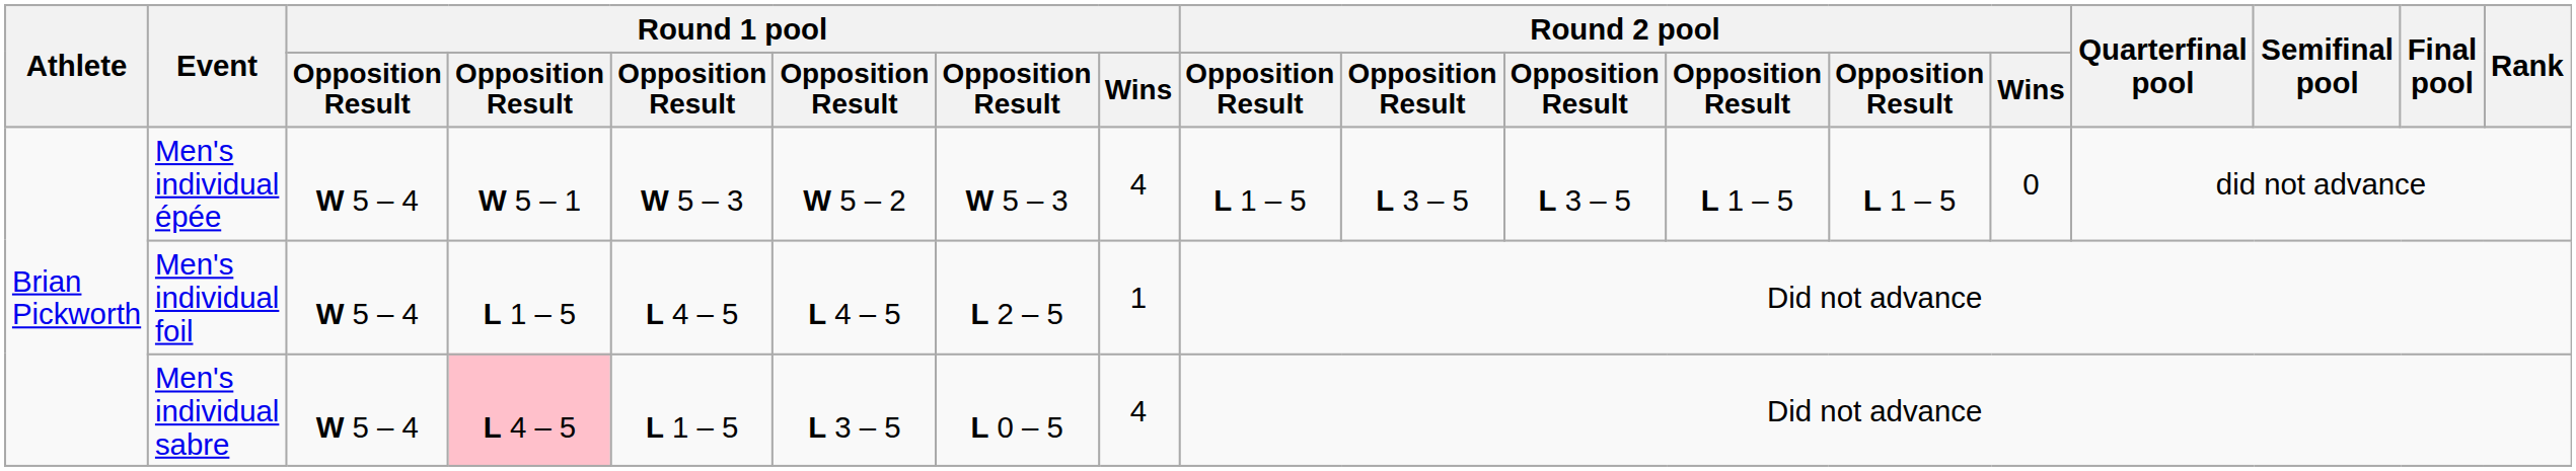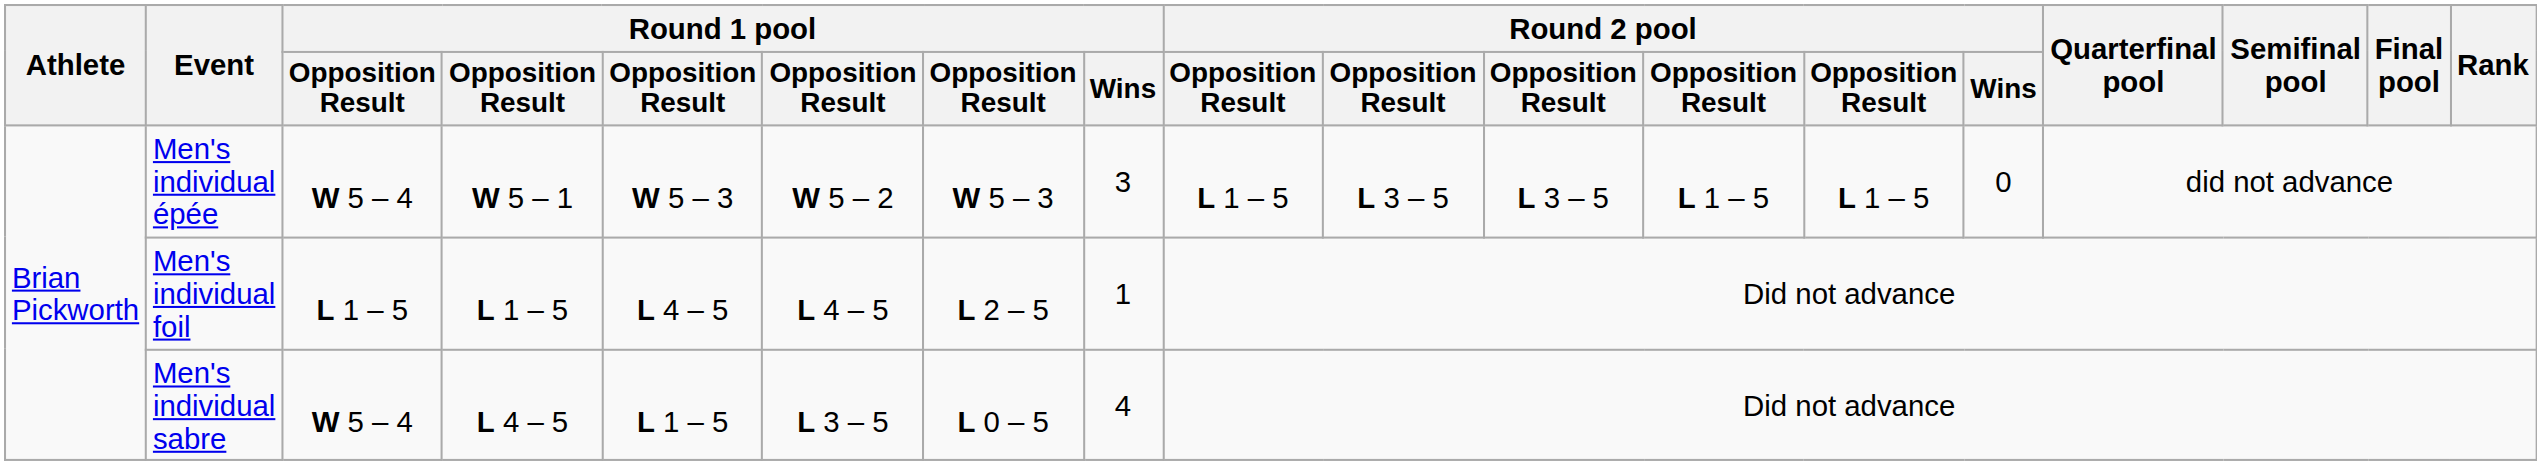 <table class=wikitable style="font-size:90%;text-align:center">
 <tr>
 <th rowspan=2>Athlete</th>
 <th rowspan=2>Event</th>
 <th colspan=6>Round 1 pool</th>
 <th colspan=6>Round 2 pool</th>
 <th rowspan=2>Quarterfinal pool</th>
 <th rowspan=2>Semifinal pool</th>
 <th rowspan=2>Final pool</th>
 <th rowspan=2>Rank</th>
 </tr>
 <tr style="font-size:95%">
 <th>Opposition<br>Result</th>
 <th>Opposition<br>Result</th>
 <th>Opposition<br>Result</th>
 <th>Opposition<br>Result</th>
 <th>Opposition<br>Result</th>
 <th>Wins</th>
 <th>Opposition<br>Result</th>
 <th>Opposition<br>Result</th>
 <th>Opposition<br>Result</th>
 <th>Opposition<br>Result</th>
 <th>Opposition<br>Result</th>
 <th>Wins</th>
 </tr>
 <tr>
 <td align=left rowspan=3><a href='#'>Brian Pickworth</a></td>
 <td align=left><a href='#'>Men's individual épée</a></td>
 <td><br><strong>W</strong> 5 – 4</td>
 <td><br><strong>W</strong> 5 – 1</td>
 <td><br><strong>W</strong> 5 – 3</td>
 <td><br><strong>W</strong> 5 – 2</td>
 <td><br><strong>W</strong> 5 – 3</td>
-<td>4</td>
+<td>3</td>
 <td><br><strong>L</strong> 1 – 5</td>
 <td><br><strong>L</strong> 3 – 5</td>
 <td><br><strong>L</strong> 3 – 5</td>
 <td><br><strong>L</strong> 1 – 5</td>
 <td><br><strong>L</strong> 1 – 5</td>
 <td>0</td>
 <td colspan=4>did not advance</td>
 </tr>
 <tr>
 <td align=left><a href='#'>Men's individual foil</a></td>
-<td><br><strong>W</strong> 5 – 4</td>
+<td><br><strong>L</strong> 1 – 5</td>
 <td><br><strong>L</strong> 1 – 5</td>
 <td><br><strong>L</strong> 4 – 5</td>
 <td><br><strong>L</strong> 4 – 5</td>
 <td><br><strong>L</strong> 2 – 5</td>
 <td>1</td>
 <td colspan=10>Did not advance</td>
 </tr>
 <tr>
 <td align=left><a href='#'>Men's individual sabre</a></td>
 <td><br><strong>W</strong> 5 – 4</td>
-<td style="background: pink;"><br><strong>L</strong> 4 – 5</td>
+<td><br><strong>L</strong> 4 – 5</td>
 <td><br><strong>L</strong> 1 – 5</td>
 <td><br><strong>L</strong> 3 – 5</td>
 <td><br><strong>L</strong> 0 – 5</td>
 <td>4</td>
 <td colspan=10>Did not advance</td>
 </tr>
 </table>
